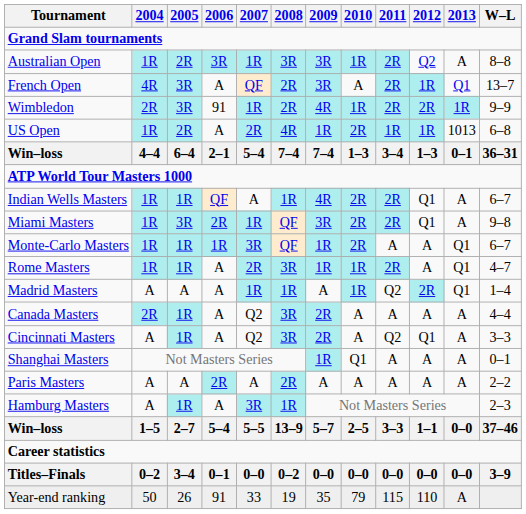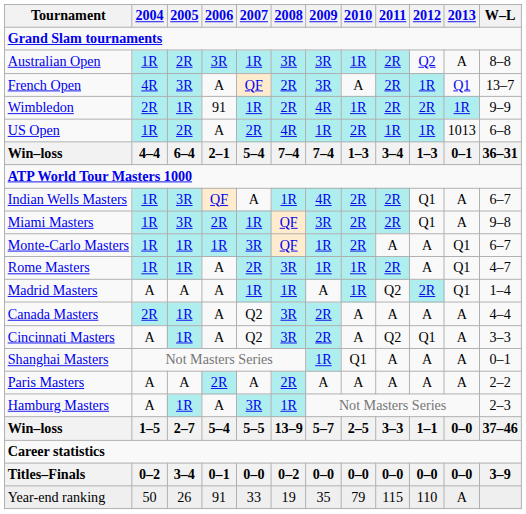 <table class=wikitable style=text-align:center;font-size:97%>
 <tr>
 <th>Tournament</th>
 <th><a href='#'>2004</a></th>
 <th><a href='#'>2005</a></th>
 <th><a href='#'>2006</a></th>
 <th><a href='#'>2007</a></th>
 <th><a href='#'>2008</a></th>
 <th><a href='#'>2009</a></th>
 <th><a href='#'>2010</a></th>
 <th><a href='#'>2011</a></th>
 <th><a href='#'>2012</a></th>
 <th><a href='#'>2013</a></th>
 <th>W–L</th>
 </tr>
 <tr>
 <td colspan=20 align=left><strong><a href='#'>Grand Slam tournaments</a></strong></td>
 </tr>
 <tr>
 <td align=left><a href='#'>Australian Open</a></td>
 <td bgcolor=afeeee><a href='#'>1R</a></td>
 <td bgcolor=afeeee><a href='#'>2R</a></td>
 <td bgcolor=afeeee><a href='#'>3R</a></td>
 <td bgcolor=afeeee><a href='#'>1R</a></td>
 <td bgcolor=afeeee><a href='#'>3R</a></td>
 <td bgcolor=afeeee><a href='#'>3R</a></td>
 <td bgcolor=afeeee><a href='#'>1R</a></td>
 <td bgcolor=afeeee><a href='#'>2R</a></td>
 <td><a href='#'>Q2</a></td>
 <td>A</td>
 <td>8–8</td>
 </tr>
 <tr>
 <td align=left><a href='#'>French Open</a></td>
 <td bgcolor=afeeee><a href='#'>4R</a></td>
 <td bgcolor=afeeee><a href='#'>3R</a></td>
 <td>A</td>
 <td bgcolor=ffebcd><a href='#'>QF</a></td>
 <td bgcolor=afeeee><a href='#'>2R</a></td>
 <td bgcolor=afeeee><a href='#'>3R</a></td>
 <td>A</td>
 <td bgcolor=afeeee><a href='#'>2R</a></td>
 <td bgcolor=afeeee><a href='#'>1R</a></td>
 <td><a href='#'>Q1</a></td>
 <td>13–7</td>
 </tr>
 <tr>
 <td align=left><a href='#'>Wimbledon</a></td>
 <td bgcolor=afeeee><a href='#'>2R</a></td>
-<td bgcolor=afeeee><a href='#'>3R</a></td>
+<td bgcolor=afeeee><a href='#'>1R</a></td>
 <td>91</td>
 <td bgcolor=afeeee><a href='#'>1R</a></td>
 <td bgcolor=afeeee><a href='#'>2R</a></td>
 <td bgcolor=afeeee><a href='#'>4R</a></td>
 <td bgcolor=afeeee><a href='#'>1R</a></td>
 <td bgcolor=afeeee><a href='#'>2R</a></td>
 <td bgcolor=afeeee><a href='#'>2R</a></td>
 <td bgcolor=afeeee><a href='#'>1R</a></td>
 <td>9–9</td>
 </tr>
 <tr>
 <td align=left><a href='#'>US Open</a></td>
 <td bgcolor=afeeee><a href='#'>1R</a></td>
 <td bgcolor=afeeee><a href='#'>2R</a></td>
 <td>A</td>
 <td bgcolor=afeeee><a href='#'>2R</a></td>
 <td bgcolor=afeeee><a href='#'>4R</a></td>
 <td bgcolor=afeeee><a href='#'>1R</a></td>
 <td bgcolor=afeeee><a href='#'>2R</a></td>
 <td bgcolor=afeeee><a href='#'>1R</a></td>
 <td bgcolor=afeeee><a href='#'>1R</a></td>
 <td>1013</td>
 <td>6–8</td>
 </tr>
 <tr>
 <th style=text-align:left>Win–loss</th>
 <th>4–4</th>
 <th>6–4</th>
 <th>2–1</th>
 <th>5–4</th>
 <th>7–4</th>
 <th>7–4</th>
 <th>1–3</th>
 <th>3–4</th>
 <th>1–3</th>
 <th>0–1</th>
 <th>36–31</th>
 </tr>
 <tr>
 <td colspan=20 align=left><strong><a href='#'>ATP World Tour Masters 1000</a></strong></td>
 </tr>
 <tr>
 <td align=left><a href='#'>Indian Wells Masters</a></td>
 <td bgcolor=afeeee><a href='#'>1R</a></td>
-<td bgcolor=afeeee><a href='#'>1R</a></td>
+<td bgcolor=afeeee><a href='#'>3R</a></td>
 <td bgcolor=ffebcd><a href='#'>QF</a></td>
 <td>A</td>
 <td bgcolor=afeeee><a href='#'>1R</a></td>
 <td bgcolor=afeeee><a href='#'>4R</a></td>
 <td bgcolor=afeeee><a href='#'>2R</a></td>
 <td bgcolor=afeeee><a href='#'>2R</a></td>
 <td>Q1</td>
 <td>A</td>
 <td>6–7</td>
 </tr>
 <tr>
 <td align=left><a href='#'>Miami Masters</a></td>
 <td bgcolor=afeeee><a href='#'>1R</a></td>
 <td bgcolor=afeeee><a href='#'>3R</a></td>
 <td bgcolor=afeeee><a href='#'>2R</a></td>
 <td bgcolor=afeeee><a href='#'>1R</a></td>
 <td bgcolor=ffebcd><a href='#'>QF</a></td>
 <td bgcolor=afeeee><a href='#'>3R</a></td>
 <td bgcolor=afeeee><a href='#'>2R</a></td>
 <td bgcolor=afeeee><a href='#'>2R</a></td>
 <td>Q1</td>
 <td>A</td>
 <td>9–8</td>
 </tr>
 <tr>
 <td align=left><a href='#'>Monte-Carlo Masters</a></td>
 <td bgcolor=afeeee><a href='#'>1R</a></td>
 <td bgcolor=afeeee><a href='#'>1R</a></td>
 <td bgcolor=afeeee><a href='#'>1R</a></td>
 <td bgcolor=afeeee><a href='#'>3R</a></td>
 <td bgcolor=ffebcd><a href='#'>QF</a></td>
 <td bgcolor=afeeee><a href='#'>1R</a></td>
 <td bgcolor=afeeee><a href='#'>2R</a></td>
 <td>A</td>
 <td>A</td>
 <td>Q1</td>
 <td>6–7</td>
 </tr>
 <tr>
 <td align=left><a href='#'>Rome Masters</a></td>
 <td bgcolor=afeeee><a href='#'>1R</a></td>
 <td bgcolor=afeeee><a href='#'>1R</a></td>
 <td>A</td>
 <td bgcolor=afeeee><a href='#'>2R</a></td>
 <td bgcolor=afeeee><a href='#'>3R</a></td>
 <td bgcolor=afeeee><a href='#'>1R</a></td>
 <td bgcolor=afeeee><a href='#'>1R</a></td>
 <td bgcolor=afeeee><a href='#'>2R</a></td>
 <td>A</td>
 <td>Q1</td>
 <td>4–7</td>
 </tr>
 <tr>
 <td align=left><a href='#'>Madrid Masters</a></td>
 <td>A</td>
 <td>A</td>
 <td>A</td>
 <td bgcolor=afeeee><a href='#'>1R</a></td>
 <td bgcolor=afeeee><a href='#'>1R</a></td>
 <td>A</td>
 <td bgcolor=afeeee><a href='#'>1R</a></td>
 <td>Q2</td>
 <td bgcolor=afeeee><a href='#'>2R</a></td>
 <td>Q1</td>
 <td>1–4</td>
 </tr>
 <tr>
 <td align=left><a href='#'>Canada Masters</a></td>
 <td bgcolor=afeeee><a href='#'>2R</a></td>
 <td bgcolor=afeeee><a href='#'>1R</a></td>
 <td>A</td>
 <td>Q2</td>
 <td bgcolor=afeeee><a href='#'>3R</a></td>
 <td bgcolor=afeeee><a href='#'>2R</a></td>
 <td>A</td>
 <td>A</td>
 <td>A</td>
 <td>A</td>
 <td>4–4</td>
 </tr>
 <tr>
 <td align=left><a href='#'>Cincinnati Masters</a></td>
 <td>A</td>
 <td bgcolor=afeeee><a href='#'>1R</a></td>
 <td>A</td>
 <td>Q2</td>
 <td bgcolor=afeeee><a href='#'>3R</a></td>
 <td bgcolor=afeeee><a href='#'>2R</a></td>
 <td>A</td>
 <td>Q2</td>
 <td>Q1</td>
 <td>A</td>
 <td>3–3</td>
 </tr>
 <tr>
 <td align=left><a href='#'>Shanghai Masters</a></td>
 <td colspan=5 style=color:#767676>Not Masters Series</td>
 <td bgcolor=afeeee><a href='#'>1R</a></td>
 <td>Q1</td>
 <td>A</td>
 <td>A</td>
 <td>A</td>
 <td>0–1</td>
 </tr>
 <tr>
 <td align=left><a href='#'>Paris Masters</a></td>
 <td>A</td>
 <td>A</td>
 <td bgcolor=afeeee><a href='#'>2R</a></td>
 <td>A</td>
 <td bgcolor=afeeee><a href='#'>2R</a></td>
 <td>A</td>
 <td>A</td>
 <td>A</td>
 <td>A</td>
 <td>A</td>
 <td>2–2</td>
 </tr>
 <tr>
 <td align=left><a href='#'>Hamburg Masters</a></td>
 <td>A</td>
 <td bgcolor=afeeee><a href='#'>1R</a></td>
 <td>A</td>
 <td bgcolor=afeeee><a href='#'>3R</a></td>
 <td bgcolor=afeeee><a href='#'>1R</a></td>
 <td colspan=5 style=color:#767676>Not Masters Series</td>
 <td>2–3</td>
 </tr>
 <tr>
 <th style=text-align:left>Win–loss</th>
 <th>1–5</th>
 <th>2–7</th>
 <th>5–4</th>
 <th>5–5</th>
 <th>13–9</th>
 <th>5–7</th>
 <th>2–5</th>
 <th>3–3</th>
 <th>1–1</th>
 <th>0–0</th>
 <th>37–46</th>
 </tr>
 <tr>
 <td colspan=20 align=left><strong>Career statistics</strong></td>
 </tr>
 <tr>
 <th style=text-align:left>Titles–Finals</th>
 <th>0–2</th>
 <th>3–4</th>
 <th>0–1</th>
 <th>0–0</th>
 <th>0–2</th>
 <th>0–0</th>
 <th>0–0</th>
 <th>0–0</th>
 <th>0–0</th>
 <th>0–0</th>
 <th>3–9</th>
 </tr>
 <tr bgcolor=efefef>
 <td align=left>Year-end ranking</td>
 <td>50</td>
 <td>26</td>
 <td>91</td>
 <td>33</td>
 <td>19</td>
 <td>35</td>
 <td>79</td>
 <td>115</td>
 <td>110</td>
 <td>A</td>
 <td></td>
 </tr>
 </table>
